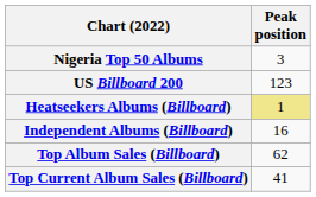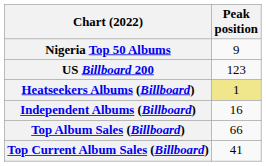 <table class="wikitable sortable plainrowheaders" style="text-align:center;">
 <tr>
 <th scope="col">Chart (2022)</th>
 <th scope="col">Peak<br>position</th>
 </tr>
 <tr>
 <th scope="row">Nigeria <a href='#'>Top 50 Albums</a></th>
-<td>3</td>
+<td>9</td>
 </tr>
 <tr>
 <th scope="row">US <a href='#'><em>Billboard</em> 200</a></th>
 <td>123</td>
 </tr>
 <tr>
 <th scope="row"><a href='#'>Heatseekers Albums</a> (<em><a href='#'>Billboard</a></em>)</th>
 <td style="background: khaki;">1</td>
 </tr>
 <tr>
 <th scope="row"><a href='#'>Independent Albums</a> (<em><a href='#'>Billboard</a></em>)</th>
 <td>16</td>
 </tr>
 <tr>
 <th scope="row"><a href='#'>Top Album Sales</a> (<em><a href='#'>Billboard</a></em>)</th>
-<td>62</td>
+<td>66</td>
 </tr>
 <tr>
 <th scope="row"><a href='#'>Top Current Album Sales</a> (<em><a href='#'>Billboard</a></em>)</th>
 <td>41</td>
 </tr>
 </table>
